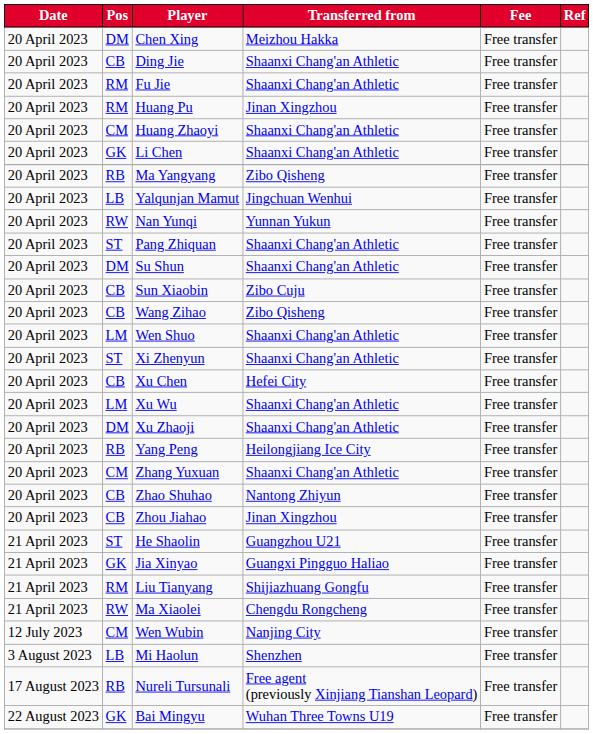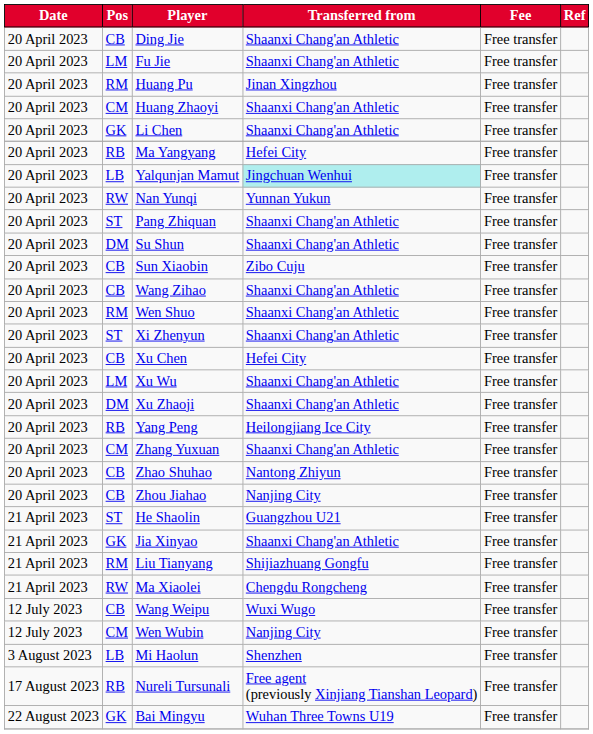 <table class="wikitable plainrowheaders sortable">
 <tr>
 <th style="background:#E1002C; color:#FFFFFF; border:1px solid #000000">Date</th>
 <th style="background:#E1002C; color:#FFFFFF; border:1px solid #000000">Pos</th>
 <th style="background:#E1002C; color:#FFFFFF; border:1px solid #000000">Player</th>
 <th style="background:#E1002C; color:#FFFFFF; border:1px solid #000000">Transferred from</th>
 <th style="background:#E1002C; color:#FFFFFF; border:1px solid #000000">Fee</th>
 <th style="background:#E1002C; color:#FFFFFF; border:1px solid #000000">Ref</th>
 </tr>
 <tr>
 <td>20 April 2023</td>
-<td><a href='#'>DM</a></td>
-<td data-sort-value="Chen, Xing"> <a href='#'>Chen Xing</a></td>
-<td> <a href='#'>Meizhou Hakka</a></td>
-<td>Free transfer</td>
-<td></td>
-</tr>
-<tr>
-<td>20 April 2023</td>
 <td><a href='#'>CB</a></td>
 <td data-sort-value="Ding, Jie"> <a href='#'>Ding Jie</a></td>
 <td> <a href='#'>Shaanxi Chang'an Athletic</a></td>
 <td>Free transfer</td>
 <td></td>
 </tr>
 <tr>
 <td>20 April 2023</td>
-<td><a href='#'>RM</a></td>
+<td><a href='#'>LM</a></td>
 <td data-sort-value="Fu, Jie"> <a href='#'>Fu Jie</a></td>
 <td> <a href='#'>Shaanxi Chang'an Athletic</a></td>
 <td>Free transfer</td>
 <td></td>
 </tr>
 <tr>
 <td>20 April 2023</td>
 <td><a href='#'>RM</a></td>
 <td data-sort-value="Huang, Pu"> <a href='#'>Huang Pu</a></td>
 <td> <a href='#'>Jinan Xingzhou</a></td>
 <td>Free transfer</td>
 <td></td>
 </tr>
 <tr>
 <td>20 April 2023</td>
 <td><a href='#'>CM</a></td>
 <td data-sort-value="Huang, Zhaoyi"> <a href='#'>Huang Zhaoyi</a></td>
 <td> <a href='#'>Shaanxi Chang'an Athletic</a></td>
 <td>Free transfer</td>
 <td></td>
 </tr>
 <tr>
 <td>20 April 2023</td>
 <td><a href='#'>GK</a></td>
 <td data-sort-value="Li, Chen"> <a href='#'>Li Chen</a></td>
 <td> <a href='#'>Shaanxi Chang'an Athletic</a></td>
 <td>Free transfer</td>
 <td></td>
 </tr>
 <tr>
 </tr>
 <tr>
 <td>20 April 2023</td>
 <td><a href='#'>RB</a></td>
 <td data-sort-value="Ma, Yangyang"> <a href='#'>Ma Yangyang</a></td>
-<td> <a href='#'>Zibo Qisheng</a></td>
+<td> <a href='#'>Hefei City</a></td>
 <td>Free transfer</td>
 <td></td>
 </tr>
 <tr>
 <td>20 April 2023</td>
 <td><a href='#'>LB</a></td>
 <td data-sort-value="Mamut, Yalqunjan"> <a href='#'>Yalqunjan Mamut</a></td>
-<td> <a href='#'>Jingchuan Wenhui</a></td>
+<td style="background: paleturquoise;"> <a href='#'>Jingchuan Wenhui</a></td>
 <td>Free transfer</td>
 <td></td>
 </tr>
 <tr>
 <td>20 April 2023</td>
 <td><a href='#'>RW</a></td>
 <td data-sort-value="Nan, Yunqi"> <a href='#'>Nan Yunqi</a></td>
 <td> <a href='#'>Yunnan Yukun</a></td>
 <td>Free transfer</td>
 <td></td>
 </tr>
 <tr>
 <td>20 April 2023</td>
 <td><a href='#'>ST</a></td>
 <td data-sort-value="Pang, Zhiquan"> <a href='#'>Pang Zhiquan</a></td>
 <td> <a href='#'>Shaanxi Chang'an Athletic</a></td>
 <td>Free transfer</td>
 <td></td>
 </tr>
 <tr>
 <td>20 April 2023</td>
 <td><a href='#'>DM</a></td>
 <td data-sort-value="Su, Shun"> <a href='#'>Su Shun</a></td>
 <td> <a href='#'>Shaanxi Chang'an Athletic</a></td>
 <td>Free transfer</td>
 <td></td>
 </tr>
 <tr>
 <td>20 April 2023</td>
 <td><a href='#'>CB</a></td>
 <td data-sort-value="Sun, Xiaobin"> <a href='#'>Sun Xiaobin</a></td>
 <td> <a href='#'>Zibo Cuju</a></td>
 <td>Free transfer</td>
 <td></td>
 </tr>
 <tr>
 <td>20 April 2023</td>
 <td><a href='#'>CB</a></td>
 <td data-sort-value="Wang, Zihao"> <a href='#'>Wang Zihao</a></td>
-<td> <a href='#'>Zibo Qisheng</a></td>
+<td> <a href='#'>Shaanxi Chang'an Athletic</a></td>
 <td>Free transfer</td>
 <td></td>
 </tr>
 <tr>
 <td>20 April 2023</td>
-<td><a href='#'>LM</a></td>
+<td><a href='#'>RM</a></td>
 <td data-sort-value="Wen, Shuo"> <a href='#'>Wen Shuo</a></td>
 <td> <a href='#'>Shaanxi Chang'an Athletic</a></td>
 <td>Free transfer</td>
 <td></td>
 </tr>
 <tr>
 <td>20 April 2023</td>
 <td><a href='#'>ST</a></td>
 <td data-sort-value="Xi, Zhenyun"> <a href='#'>Xi Zhenyun</a></td>
 <td> <a href='#'>Shaanxi Chang'an Athletic</a></td>
 <td>Free transfer</td>
 <td></td>
 </tr>
 <tr>
 <td>20 April 2023</td>
 <td><a href='#'>CB</a></td>
 <td data-sort-value="Xu, Chen"> <a href='#'>Xu Chen</a></td>
 <td> <a href='#'>Hefei City</a></td>
 <td>Free transfer</td>
 <td></td>
 </tr>
 <tr>
 <td>20 April 2023</td>
 <td><a href='#'>LM</a></td>
 <td data-sort-value="Xu, Wu"> <a href='#'>Xu Wu</a></td>
 <td> <a href='#'>Shaanxi Chang'an Athletic</a></td>
 <td>Free transfer</td>
 <td></td>
 </tr>
 <tr>
 <td>20 April 2023</td>
 <td><a href='#'>DM</a></td>
 <td data-sort-value="Xu, Zhaoji"> <a href='#'>Xu Zhaoji</a></td>
 <td> <a href='#'>Shaanxi Chang'an Athletic</a></td>
 <td>Free transfer</td>
 <td></td>
 </tr>
 <tr>
 <td>20 April 2023</td>
 <td><a href='#'>RB</a></td>
 <td data-sort-value="Yang, Peng"> <a href='#'>Yang Peng</a></td>
 <td> <a href='#'>Heilongjiang Ice City</a></td>
 <td>Free transfer</td>
 <td></td>
 </tr>
 <tr>
 <td>20 April 2023</td>
 <td><a href='#'>CM</a></td>
 <td data-sort-value="Zhang, Yuxuan"> <a href='#'>Zhang Yuxuan</a></td>
 <td> <a href='#'>Shaanxi Chang'an Athletic</a></td>
 <td>Free transfer</td>
 <td></td>
 </tr>
 <tr>
 <td>20 April 2023</td>
 <td><a href='#'>CB</a></td>
 <td data-sort-value="Zhao, Shuhao"> <a href='#'>Zhao Shuhao</a></td>
 <td> <a href='#'>Nantong Zhiyun</a></td>
 <td>Free transfer</td>
 <td></td>
 </tr>
 <tr>
 <td>20 April 2023</td>
 <td><a href='#'>CB</a></td>
 <td data-sort-value="Zhou, Jiahao"> <a href='#'>Zhou Jiahao</a></td>
-<td> <a href='#'>Jinan Xingzhou</a></td>
+<td> <a href='#'>Nanjing City</a></td>
 <td>Free transfer</td>
 <td></td>
 </tr>
 <tr>
 <td>21 April 2023</td>
 <td><a href='#'>ST</a></td>
 <td data-sort-value="He, Shaolin"> <a href='#'>He Shaolin</a></td>
 <td> <a href='#'>Guangzhou U21</a></td>
 <td>Free transfer</td>
 <td></td>
 </tr>
 <tr>
 <td>21 April 2023</td>
 <td><a href='#'>GK</a></td>
 <td data-sort-value="Jia, Xinyao"> <a href='#'>Jia Xinyao</a></td>
-<td> <a href='#'>Guangxi Pingguo Haliao</a></td>
+<td> <a href='#'>Shaanxi Chang'an Athletic</a></td>
 <td>Free transfer</td>
 <td></td>
 </tr>
 <tr>
 <td>21 April 2023</td>
 <td><a href='#'>RM</a></td>
 <td data-sort-value="Liu, Tianyang"> <a href='#'>Liu Tianyang</a></td>
 <td> <a href='#'>Shijiazhuang Gongfu</a></td>
 <td>Free transfer</td>
 <td></td>
 </tr>
 <tr>
 <td>21 April 2023</td>
 <td><a href='#'>RW</a></td>
 <td data-sort-value="Ma, Xiaolei"> <a href='#'>Ma Xiaolei</a></td>
 <td> <a href='#'>Chengdu Rongcheng</a></td>
+<td>Free transfer</td>
+<td></td>
+</tr>
+<tr>
+<td>12 July 2023</td>
+<td><a href='#'>CB</a></td>
+<td data-sort-value="Wang, Weipu"> <a href='#'>Wang Weipu</a></td>
+<td> <a href='#'>Wuxi Wugo</a></td>
 <td>Free transfer</td>
 <td></td>
 </tr>
 <tr>
 <td>12 July 2023</td>
 <td><a href='#'>CM</a></td>
 <td data-sort-value="Wen, Wubin"> <a href='#'>Wen Wubin</a></td>
 <td> <a href='#'>Nanjing City</a></td>
 <td>Free transfer</td>
 <td></td>
 </tr>
 <tr>
 <td>3 August 2023</td>
 <td><a href='#'>LB</a></td>
 <td data-sort-value="Mi, Haolun"> <a href='#'>Mi Haolun</a></td>
 <td> <a href='#'>Shenzhen</a></td>
 <td>Free transfer</td>
 <td></td>
 </tr>
 <tr>
 <td>17 August 2023</td>
 <td><a href='#'>RB</a></td>
 <td data-sort-value="Tursunali, Nureli"> <a href='#'>Nureli Tursunali</a></td>
 <td><a href='#'>Free agent</a><br>(previously  <a href='#'>Xinjiang Tianshan Leopard</a>)</td>
 <td>Free transfer</td>
 <td></td>
 </tr>
 <tr>
 <td>22 August 2023</td>
 <td><a href='#'>GK</a></td>
 <td data-sort-value="Bai, Mingyu"> <a href='#'>Bai Mingyu</a></td>
 <td> <a href='#'>Wuhan Three Towns U19</a></td>
 <td>Free transfer</td>
 <td></td>
 </tr>
 <tr>
 </tr>
 </table>
